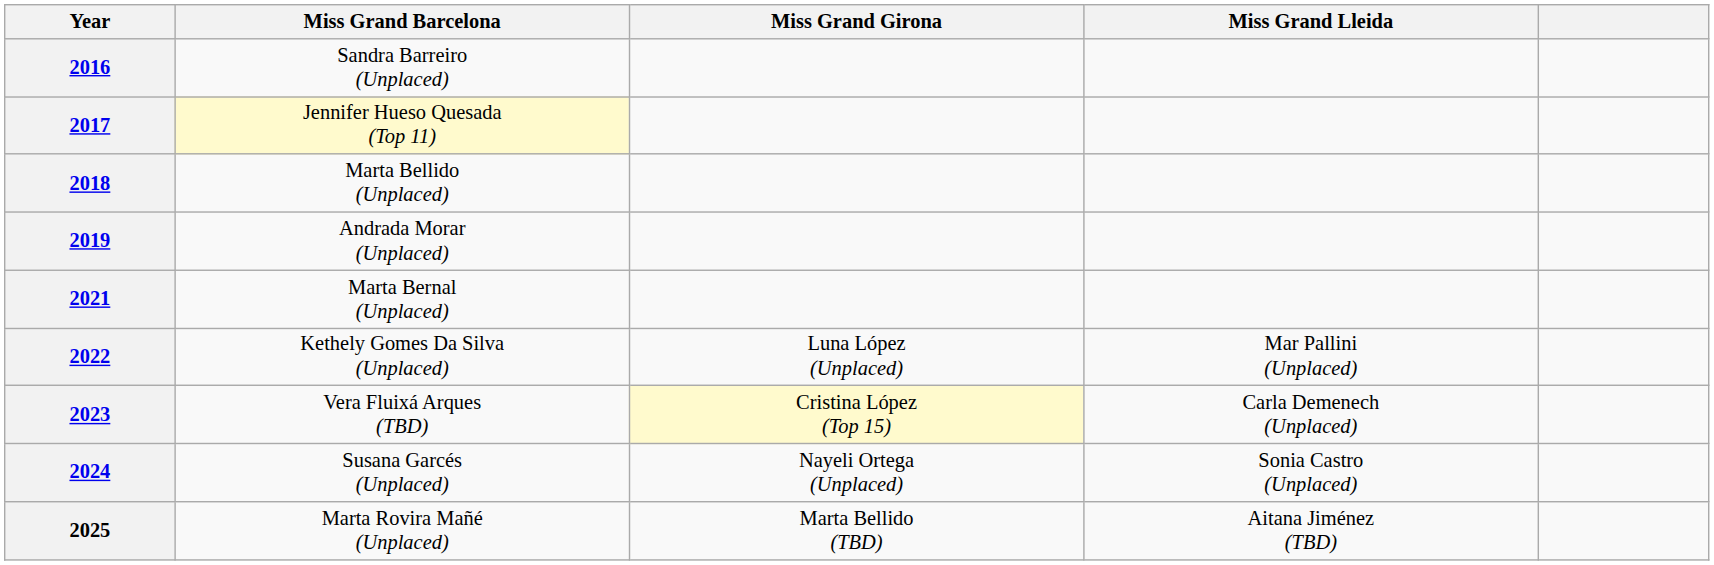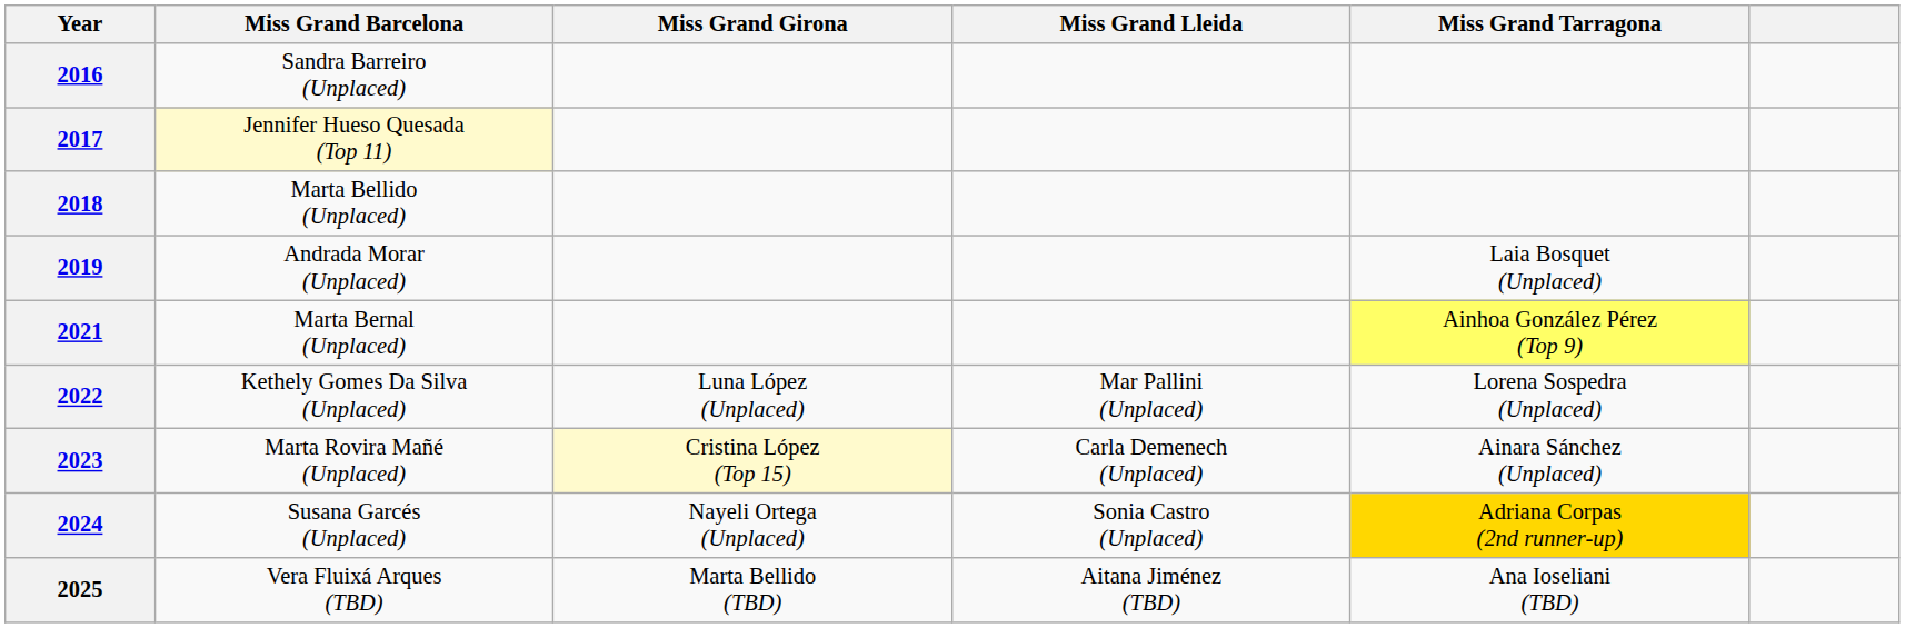 <table class="wikitable" style="text-align:center; font-size:90%; line-height:17px; width:95%;">
 <tr>
 <th style="width:06%;" scope="col">Year</th>
 <th style="width:16%;" scope="col">Miss Grand Barcelona</th>
 <th style="width:16%;" scope="col">Miss Grand Girona</th>
 <th style="width:16%;" scope="col">Miss Grand Lleida</th>
+<th style="width:16%;" scope="col">Miss Grand Tarragona</th>
 <th style="width:06%;" scope="col"></th>
 </tr>
 <tr>
 <th><a href='#'>2016</a></th>
 <td>Sandra Barreiro<br><em>(Unplaced)</em></td>
+<td></td>
 <td></td>
 <td></td>
 <td></td>
 </tr>
 <tr>
 <th><a href='#'>2017</a></th>
 <td bgcolor=#FFFACD>Jennifer Hueso Quesada<br><em>(Top 11)</em></td>
 <td></td>
 <td></td>
 <td></td>
+<td></td>
 </tr>
 <tr>
 <th><a href='#'>2018</a></th>
 <td>Marta Bellido<br><em>(Unplaced)</em></td>
+<td></td>
 <td></td>
 <td></td>
 <td></td>
 </tr>
 <tr>
 <th><a href='#'>2019</a></th>
 <td>Andrada Morar<br><em>(Unplaced)</em></td>
 <td></td>
 <td></td>
+<td>Laia Bosquet<br><em>(Unplaced)</em></td>
 <td></td>
 </tr>
 <tr>
 <th><a href='#'>2021</a></th>
 <td>Marta Bernal<br><em>(Unplaced)</em></td>
 <td></td>
 <td></td>
+<td bgcolor=#FFFF66>Ainhoa González Pérez<br><em>(Top 9)</em></td>
 <td></td>
 </tr>
 <tr>
 <th><a href='#'>2022</a></th>
 <td>Kethely Gomes Da Silva<br><em>(Unplaced)</em></td>
 <td>Luna López<br><em>(Unplaced)</em></td>
 <td>Mar Pallini<br><em>(Unplaced)</em></td>
+<td>Lorena Sospedra<br><em>(Unplaced)</em></td>
 <td></td>
 </tr>
 <tr>
 <th><a href='#'>2023</a></th>
-<td>Vera Fluixá Arques<br><em>(TBD)</em></td>
+<td>Marta Rovira Mañé<br><em>(Unplaced)</em></td>
 <td bgcolor=#FFFACD>Cristina López<br><em>(Top 15)</em></td>
 <td>Carla Demenech<br><em>(Unplaced)</em></td>
+<td>Ainara Sánchez<br><em>(Unplaced)</em></td>
 <td></td>
 </tr>
 <tr>
 <th><a href='#'>2024</a></th>
 <td>Susana Garcés<br><em>(Unplaced)</em></td>
 <td>Nayeli Ortega<br><em>(Unplaced)</em></td>
 <td>Sonia Castro<br><em>(Unplaced)</em></td>
+<td bgcolor=gold>Adriana Corpas<br><em>(2nd runner-up)</em></td>
 <td></td>
 </tr>
 <tr>
 <th>2025</th>
-<td>Marta Rovira Mañé<br><em>(Unplaced)</em></td>
+<td>Vera Fluixá Arques<br><em>(TBD)</em></td>
 <td>Marta Bellido<br><em>(TBD)</em></td>
 <td>Aitana Jiménez<br><em>(TBD)</em></td>
+<td>Ana Ioseliani<br><em>(TBD)</em></td>
 <td></td>
 </tr>
 </table>
